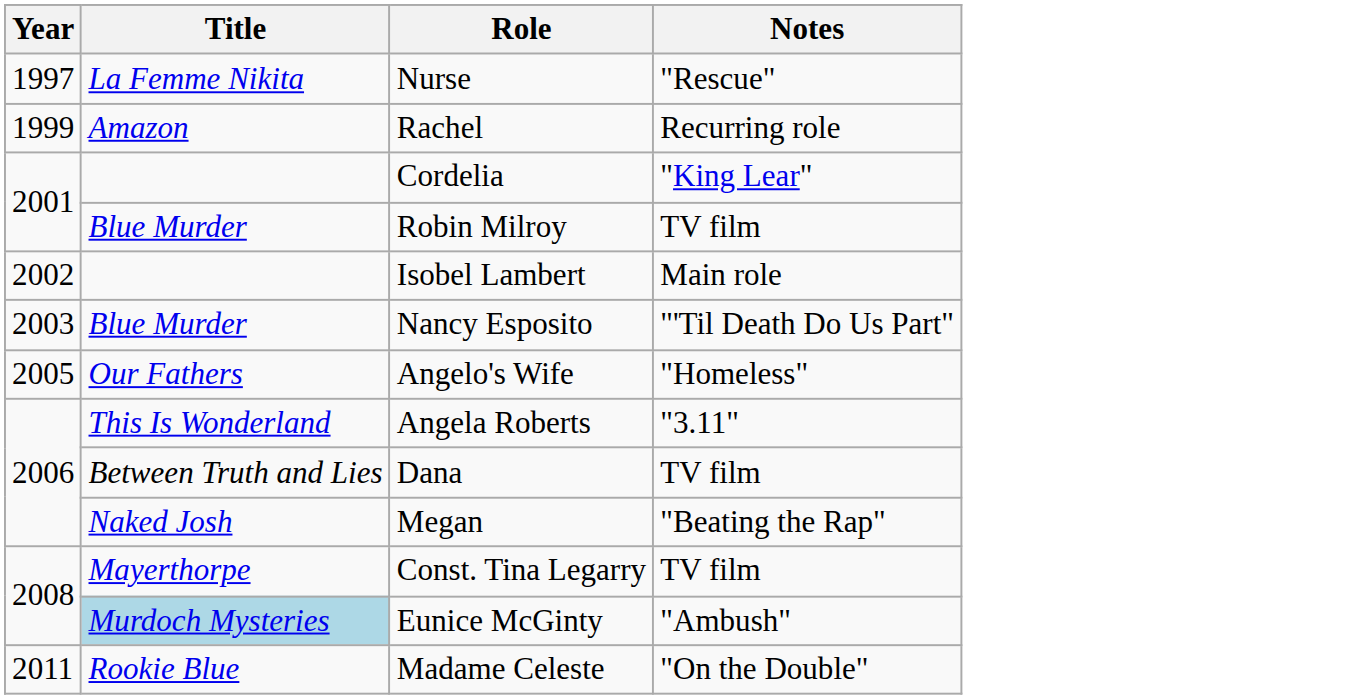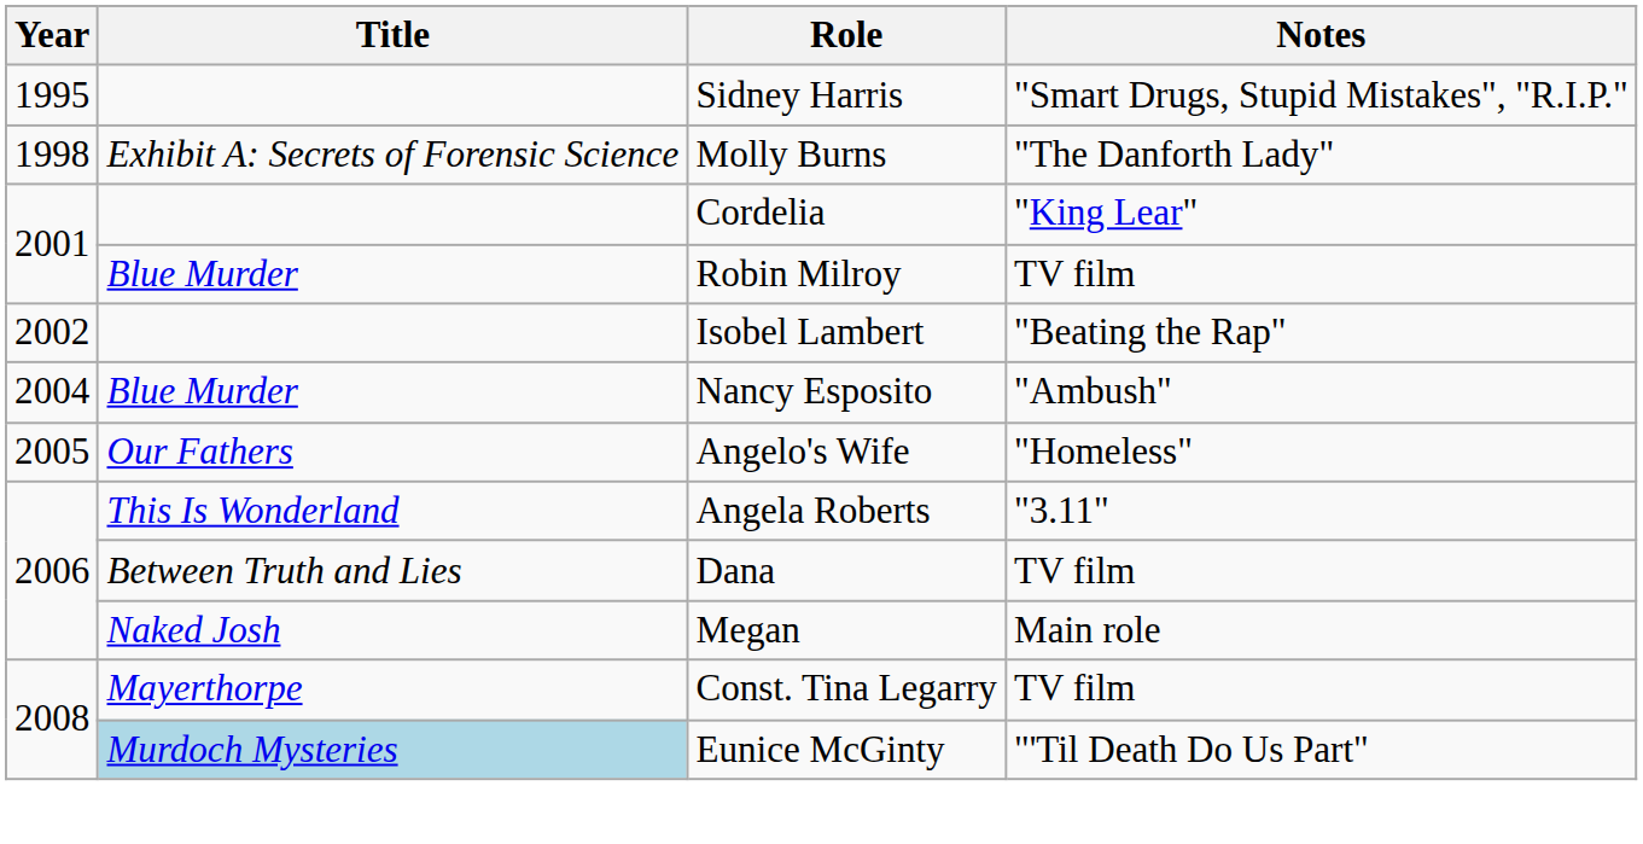 <table class="wikitable sortable">
 <tr>
 <th>Year</th>
 <th>Title</th>
 <th>Role</th>
 <th class="unsortable">Notes</th>
 </tr>
 <tr>
-<td>1997</td>
-<td><em><a href='#'>La Femme Nikita</a></em></td>
-<td>Nurse</td>
-<td>"Rescue"</td>
+<td>1995</td>
+<td><em></em></td>
+<td>Sidney Harris</td>
+<td>"Smart Drugs, Stupid Mistakes", "R.I.P."</td>
 </tr>
 <tr>
-<td>1999</td>
-<td><em><a href='#'>Amazon</a></em></td>
-<td>Rachel</td>
-<td>Recurring role</td>
+<td>1998</td>
+<td><em>Exhibit A: Secrets of Forensic Science</em></td>
+<td>Molly Burns</td>
+<td>"The Danforth Lady"</td>
 </tr>
 <tr>
 <td rowspan=2>2001</td>
 <td><em></em></td>
 <td>Cordelia</td>
 <td>"<a href='#'>King Lear</a>"</td>
 </tr>
 <tr>
 <td><em><a href='#'>Blue Murder</a></em></td>
 <td>Robin Milroy</td>
 <td>TV film</td>
 </tr>
 <tr>
 <td>2002</td>
 <td><em></em></td>
 <td>Isobel Lambert</td>
-<td>Main role</td>
+<td>"Beating the Rap"</td>
 </tr>
 <tr>
-<td>2003</td>
+<td>2004</td>
 <td><em><a href='#'>Blue Murder</a></em></td>
 <td>Nancy Esposito</td>
-<td>"'Til Death Do Us Part"</td>
+<td>"Ambush"</td>
 </tr>
 <tr>
 <td>2005</td>
 <td><em><a href='#'>Our Fathers</a></em></td>
 <td>Angelo's Wife</td>
 <td>"Homeless"</td>
 </tr>
 <tr>
 <td rowspan=3>2006</td>
 <td><em><a href='#'>This Is Wonderland</a></em></td>
 <td>Angela Roberts</td>
 <td>"3.11"</td>
 </tr>
 <tr>
 <td><em>Between Truth and Lies</em></td>
 <td>Dana</td>
 <td>TV film</td>
 </tr>
 <tr>
 <td><em><a href='#'>Naked Josh</a></em></td>
 <td>Megan</td>
-<td>"Beating the Rap"</td>
+<td>Main role</td>
 </tr>
 <tr>
 <td rowspan=2>2008</td>
 <td><em><a href='#'>Mayerthorpe</a></em></td>
 <td>Const. Tina Legarry</td>
 <td>TV film</td>
 </tr>
 <tr>
 <td style="background: lightblue;"><em><a href='#'>Murdoch Mysteries</a></em></td>
 <td>Eunice McGinty</td>
-<td>"Ambush"</td>
-</tr>
-<tr>
-<td>2011</td>
-<td><em><a href='#'>Rookie Blue</a></em></td>
-<td>Madame Celeste</td>
-<td>"On the Double"</td>
+<td>"'Til Death Do Us Part"</td>
 </tr>
 </table>
